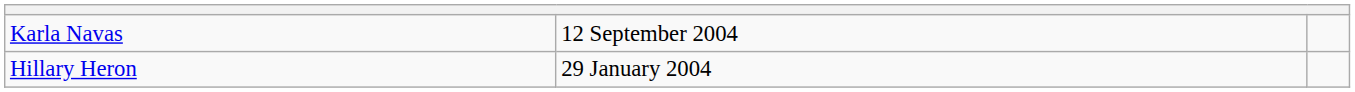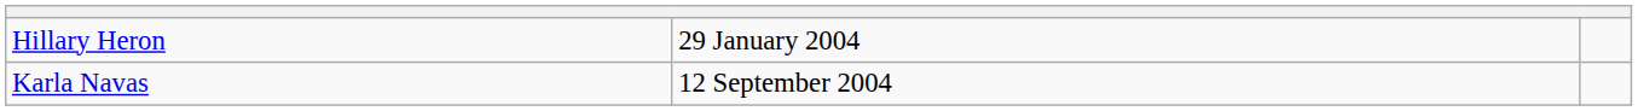 <table class="wikitable mw-collapsible mw-collapsed" width="75%">
 <tr>
 <th colspan="3"></th>
+</tr>
+<tr>
+<td><a href='#'>Hillary Heron</a></td>
+<td>29 January 2004</td>
+<td></td>
 </tr>
 <tr>
 <td><a href='#'>Karla Navas</a></td>
 <td>12 September 2004</td>
 <td></td>
 </tr>
-<tr>
-<td><a href='#'>Hillary Heron</a></td>
-<td>29 January 2004</td>
-<td></td>
-</tr>
 </table>
